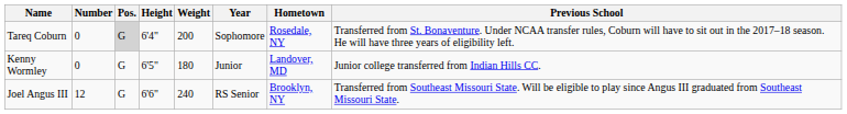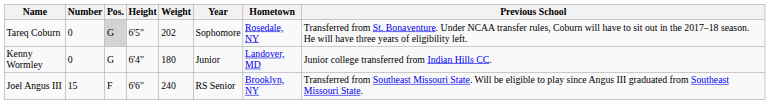 <table class="wikitable sortable" border="1">
 <tr>
 <th>Name</th>
 <th>Number</th>
 <th>Pos.</th>
 <th>Height</th>
 <th>Weight</th>
 <th>Year</th>
 <th>Hometown</th>
 <th class="unsortable">Previous School</th>
 </tr>
 <tr>
 <td>Tareq Coburn</td>
 <td>0</td>
 <td style="background: lightgrey;">G</td>
-<td>6'4"</td>
-<td>200</td>
+<td>6'5"</td>
+<td>202</td>
 <td>Sophomore</td>
 <td><a href='#'>Rosedale, NY</a></td>
 <td>Transferred from <a href='#'>St. Bonaventure</a>. Under NCAA transfer rules, Coburn will have to sit out in the 2017–18 season. He will have three years of eligibility left.</td>
 </tr>
 <tr>
 <td>Kenny Wormley</td>
 <td>0</td>
 <td>G</td>
-<td>6'5"</td>
+<td>6'4"</td>
 <td>180</td>
 <td>Junior</td>
 <td><a href='#'>Landover, MD</a></td>
 <td>Junior college transferred from <a href='#'>Indian Hills CC</a>.</td>
 </tr>
 <tr>
 <td>Joel Angus III</td>
-<td>12</td>
-<td>G</td>
+<td>15</td>
+<td>F</td>
 <td>6'6"</td>
 <td>240</td>
 <td>RS Senior</td>
 <td><a href='#'>Brooklyn, NY</a></td>
 <td>Transferred from <a href='#'>Southeast Missouri State</a>. Will be eligible to play since Angus III graduated from <a href='#'>Southeast Missouri State</a>.</td>
 </tr>
 </table>
